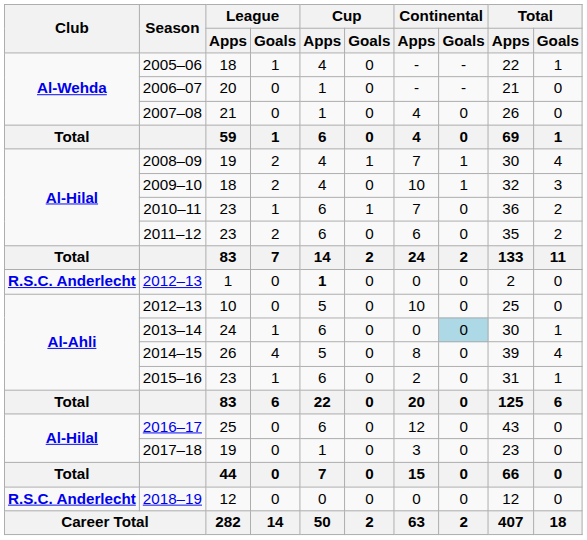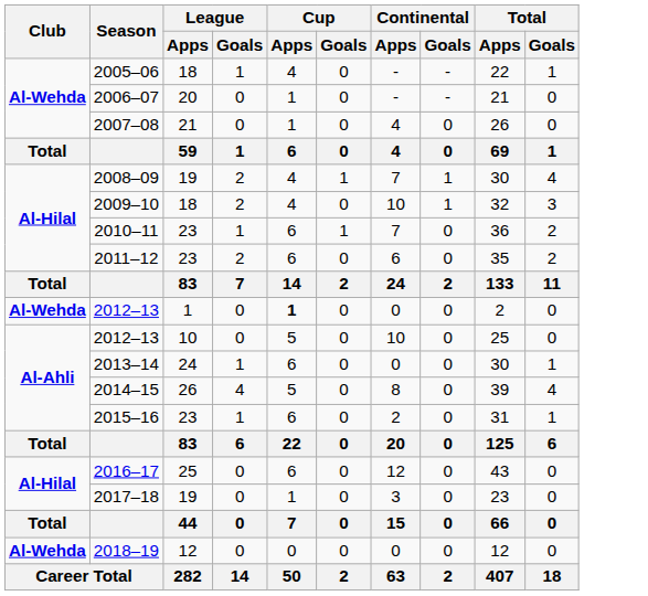 <table class="wikitable" style="text-align: center;">
 <tr>
 <th rowspan="2">Club</th>
 <th rowspan="2">Season</th>
 <th colspan="2">League</th>
 <th colspan="2">Cup</th>
 <th colspan="2">Continental</th>
 <th colspan="2">Total</th>
 </tr>
 <tr>
 <th>Apps</th>
 <th>Goals</th>
 <th>Apps</th>
 <th>Goals</th>
 <th>Apps</th>
 <th>Goals</th>
 <th>Apps</th>
 <th>Goals</th>
 </tr>
 <tr>
 <td rowspan="3" valign="center"><strong><a href='#'>Al-Wehda</a></strong></td>
 <td>2005–06</td>
 <td>18</td>
 <td>1</td>
 <td>4</td>
 <td>0</td>
 <td>-</td>
 <td>-</td>
 <td>22</td>
 <td>1</td>
 </tr>
 <tr>
 <td>2006–07</td>
 <td>20</td>
 <td>0</td>
 <td>1</td>
 <td>0</td>
 <td>-</td>
 <td>-</td>
 <td>21</td>
 <td>0</td>
 </tr>
 <tr>
 <td>2007–08</td>
 <td>21</td>
 <td>0</td>
 <td>1</td>
 <td>0</td>
 <td>4</td>
 <td>0</td>
 <td>26</td>
 <td>0</td>
 </tr>
 <tr>
 <th>Total</th>
 <th></th>
 <th>59</th>
 <th>1</th>
 <th>6</th>
 <th>0</th>
 <th>4</th>
 <th>0</th>
 <th>69</th>
 <th>1</th>
 </tr>
 <tr>
 <td rowspan="4" valign="center"><strong><a href='#'>Al-Hilal</a></strong></td>
 <td>2008–09</td>
 <td>19</td>
 <td>2</td>
 <td>4</td>
 <td>1</td>
 <td>7</td>
 <td>1</td>
 <td>30</td>
 <td>4</td>
 </tr>
 <tr>
 <td>2009–10</td>
 <td>18</td>
 <td>2</td>
 <td>4</td>
 <td>0</td>
 <td>10</td>
 <td>1</td>
 <td>32</td>
 <td>3</td>
 </tr>
 <tr>
 <td>2010–11</td>
 <td>23</td>
 <td>1</td>
 <td>6</td>
 <td>1</td>
 <td>7</td>
 <td>0</td>
 <td>36</td>
 <td>2</td>
 </tr>
 <tr>
 <td>2011–12</td>
 <td>23</td>
 <td>2</td>
 <td>6</td>
 <td>0</td>
 <td>6</td>
 <td>0</td>
 <td>35</td>
 <td>2</td>
 </tr>
 <tr>
 <th>Total</th>
 <th></th>
 <th>83</th>
 <th>7</th>
 <th>14</th>
 <th>2</th>
 <th>24</th>
 <th>2</th>
 <th>133</th>
 <th>11</th>
 </tr>
 <tr>
-<td align=center valign=center><strong><a href='#'>R.S.C. Anderlecht</a></strong></td>
+<td rowspan="1" valign="center"><strong><a href='#'>Al-Wehda</a></strong></td>
 <td><a href='#'>2012–13</a></td>
 <td>1</td>
 <td>0</td>
 <td><strong>1</strong></td>
 <td>0</td>
 <td>0</td>
 <td>0</td>
 <td>2</td>
 <td>0</td>
 </tr>
 <tr>
 <td rowspan="4" valign="center"><strong><a href='#'>Al-Ahli</a></strong></td>
 <td>2012–13</td>
 <td>10</td>
 <td>0</td>
 <td>5</td>
 <td>0</td>
 <td>10</td>
 <td>0</td>
 <td>25</td>
 <td>0</td>
 </tr>
 <tr>
 <td>2013–14</td>
 <td>24</td>
 <td>1</td>
 <td>6</td>
 <td>0</td>
 <td>0</td>
-<td style="background: lightblue;">0</td>
+<td>0</td>
 <td>30</td>
 <td>1</td>
 </tr>
 <tr>
 <td>2014–15</td>
 <td>26</td>
 <td>4</td>
 <td>5</td>
 <td>0</td>
 <td>8</td>
 <td>0</td>
 <td>39</td>
 <td>4</td>
 </tr>
 <tr>
 <td>2015–16</td>
 <td>23</td>
 <td>1</td>
 <td>6</td>
 <td>0</td>
 <td>2</td>
 <td>0</td>
 <td>31</td>
 <td>1</td>
 </tr>
 <tr>
 <th>Total</th>
 <th></th>
 <th>83</th>
 <th>6</th>
 <th>22</th>
 <th>0</th>
 <th>20</th>
 <th>0</th>
 <th>125</th>
 <th>6</th>
 </tr>
 <tr>
 <td rowspan="2" valign="center"><strong><a href='#'>Al-Hilal</a></strong></td>
 <td><a href='#'>2016–17</a></td>
 <td>25</td>
 <td>0</td>
 <td>6</td>
 <td>0</td>
 <td>12</td>
 <td>0</td>
 <td>43</td>
 <td>0</td>
 </tr>
 <tr>
 <td>2017–18</td>
 <td>19</td>
 <td>0</td>
 <td>1</td>
 <td>0</td>
 <td>3</td>
 <td>0</td>
 <td>23</td>
 <td>0</td>
 </tr>
 <tr>
 <th>Total</th>
 <th></th>
 <th>44</th>
 <th>0</th>
 <th>7</th>
 <th>0</th>
 <th>15</th>
 <th>0</th>
 <th>66</th>
 <th>0</th>
 </tr>
 <tr>
-<td align=center valign=center><strong><a href='#'>R.S.C. Anderlecht</a></strong></td>
+<td rowspan="1" valign="center"><strong><a href='#'>Al-Wehda</a></strong></td>
 <td><a href='#'>2018–19</a></td>
 <td>12</td>
 <td>0</td>
 <td>0</td>
 <td>0</td>
 <td>0</td>
 <td>0</td>
 <td>12</td>
 <td>0</td>
 </tr>
 <tr>
 <th colspan="2">Career Total</th>
 <th>282</th>
 <th>14</th>
 <th>50</th>
 <th>2</th>
 <th>63</th>
 <th>2</th>
 <th>407</th>
 <th>18</th>
 </tr>
 </table>
